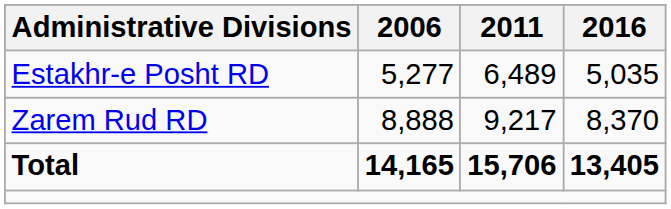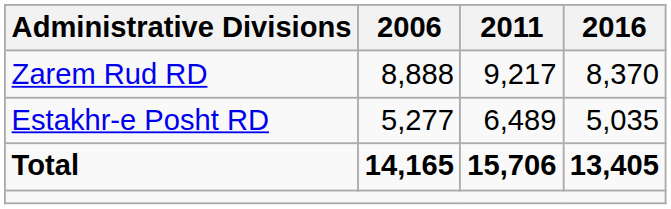 <table class="wikitable">
 <tr>
 <th>Administrative Divisions</th>
 <th>2006</th>
 <th>2011</th>
 <th>2016</th>
 </tr>
 <tr>
+<td><a href='#'>Zarem Rud RD</a></td>
+<td style="text-align: right;">8,888</td>
+<td style="text-align: right;">9,217</td>
+<td style="text-align: right;">8,370</td>
+</tr>
+<tr>
 <td><a href='#'>Estakhr-e Posht RD</a></td>
 <td style="text-align: right;">5,277</td>
 <td style="text-align: right;">6,489</td>
 <td style="text-align: right;">5,035</td>
-</tr>
-<tr>
-<td><a href='#'>Zarem Rud RD</a></td>
-<td style="text-align: right;">8,888</td>
-<td style="text-align: right;">9,217</td>
-<td style="text-align: right;">8,370</td>
 </tr>
 <tr>
 <td><strong>Total</strong></td>
 <td style="text-align: right;"><strong>14,165</strong></td>
 <td style="text-align: right;"><strong>15,706</strong></td>
 <td style="text-align: right;"><strong>13,405</strong></td>
 </tr>
 <tr>
 <td colspan=4></td>
 </tr>
 </table>
